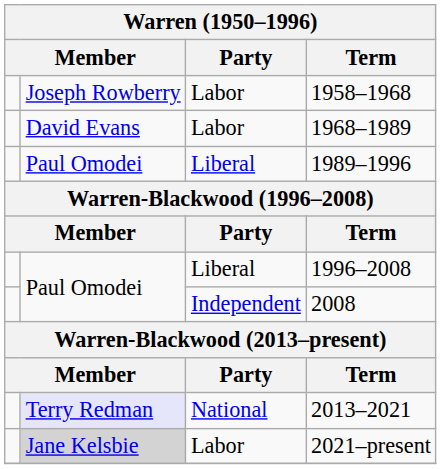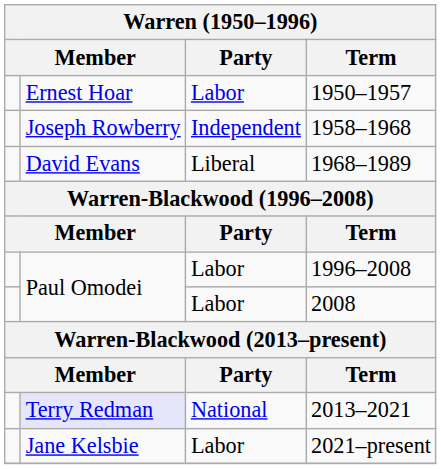 <table class="wikitable">
 <tr>
 <th colspan="4">Warren (1950–1996)</th>
 </tr>
 <tr>
 <th colspan="2">Member</th>
 <th>Party</th>
 <th>Term</th>
 </tr>
 <tr>
 <td> </td>
+<td><a href='#'>Ernest Hoar</a></td>
+<td><a href='#'>Labor</a></td>
+<td>1950–1957</td>
+</tr>
+<tr>
+<td> </td>
 <td><a href='#'>Joseph Rowberry</a></td>
-<td>Labor</td>
+<td><a href='#'>Independent</a></td>
 <td>1958–1968</td>
 </tr>
 <tr>
 <td> </td>
 <td><a href='#'>David Evans</a></td>
-<td>Labor</td>
+<td>Liberal</td>
 <td>1968–1989</td>
-</tr>
-<tr>
-<td> </td>
-<td><a href='#'>Paul Omodei</a></td>
-<td><a href='#'>Liberal</a></td>
-<td>1989–1996</td>
 </tr>
 <tr>
 <th colspan="4">Warren-Blackwood (1996–2008)</th>
 </tr>
 <tr>
 <th colspan="2">Member</th>
 <th>Party</th>
 <th>Term</th>
 </tr>
 <tr>
 <td> </td>
 <td rowspan="2">Paul Omodei</td>
-<td>Liberal</td>
+<td>Labor</td>
 <td>1996–2008</td>
 </tr>
 <tr>
 <td> </td>
-<td><a href='#'>Independent</a></td>
+<td>Labor</td>
 <td>2008</td>
 </tr>
 <tr>
 <th colspan="4">Warren-Blackwood (2013–present)</th>
 </tr>
 <tr>
 <th colspan="2">Member</th>
 <th>Party</th>
 <th>Term</th>
 </tr>
 <tr>
 <td> </td>
 <td style="background: lavender;"><a href='#'>Terry Redman</a></td>
 <td><a href='#'>National</a></td>
 <td>2013–2021</td>
 </tr>
 <tr>
 <td> </td>
-<td style="background: lightgrey;"><a href='#'>Jane Kelsbie</a></td>
+<td><a href='#'>Jane Kelsbie</a></td>
 <td>Labor</td>
 <td>2021–present</td>
 </tr>
 <tr>
 </tr>
 </table>
